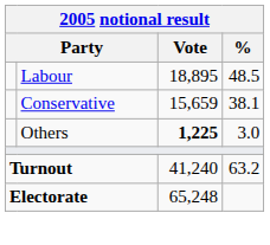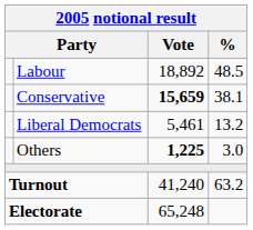 <table class="wikitable">
 <tr>
 <th colspan="4"><a href='#'>2005</a> <a href='#'>notional result</a></th>
 </tr>
 <tr>
 <th bgcolor="#DDDDFF" width="130px" colspan="2">Party</th>
 <th bgcolor="#DDDDFF" width="50px">Vote</th>
 <th bgcolor="#DDDDFF" width="30px">%</th>
 </tr>
 <tr>
 <td></td>
 <td><a href='#'>Labour</a></td>
-<td align=right>18,895</td>
+<td align=right>18,892</td>
 <td align=right>48.5</td>
 </tr>
 <tr>
 <td></td>
 <td><a href='#'>Conservative</a></td>
-<td align=right>15,659</td>
+<td align=right><strong>15,659</strong></td>
 <td align=right>38.1</td>
+</tr>
+<tr>
+<td></td>
+<td><a href='#'>Liberal Democrats</a></td>
+<td align=right>5,461</td>
+<td align=right>13.2</td>
 </tr>
 <tr>
 <td></td>
 <td>Others</td>
 <td align=right><strong>1,225</strong></td>
 <td align=right>3.0</td>
 </tr>
 <tr>
 <td colspan="4" bgcolor="#EAECF0"></td>
 </tr>
 <tr>
 <td colspan="2"><strong>Turnout</strong></td>
 <td align=right>41,240</td>
 <td align=right>63.2</td>
 </tr>
 <tr>
 <td colspan="2"><strong>Electorate</strong></td>
 <td align=right>65,248</td>
 </tr>
 </table>
